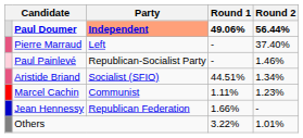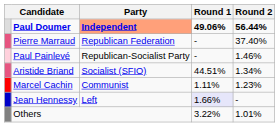 <table class="wikitable" style="font-size: 95%">
 <tr>
 <th colspan=2>Candidate</th>
 <th>Party</th>
 <th>Round 1</th>
 <th>Round 2</th>
 </tr>
 <tr>
 <td bgcolor="#dddddd"> </td>
 <td><strong><a href='#'>Paul Doumer</a></strong></td>
 <td style="background: lightsalmon;"><a href='#'><strong>Independent</strong></a></td>
 <td><strong>49.06%</strong></td>
 <td><strong>56.44%</strong></td>
 </tr>
 <tr>
 <td bgcolor="#E75480"> </td>
 <td><a href='#'>Pierre Marraud</a></td>
-<td><a href='#'>Left</a></td>
+<td><a href='#'>Republican Federation</a></td>
 <td>-</td>
 <td>37.40%</td>
 </tr>
 <tr>
 <td bgcolor="#FFD1DC"> </td>
 <td><a href='#'>Paul Painlevé</a></td>
 <td>Republican-Socialist Party</td>
 <td>-</td>
 <td>1.46%</td>
 </tr>
 <tr>
 <td bgcolor="#E75480"> </td>
 <td><a href='#'>Aristide Briand</a></td>
 <td><a href='#'>Socialist (SFIO)</a></td>
 <td>44.51%</td>
 <td>1.34%</td>
 </tr>
 <tr>
 <td bgcolor="red"> </td>
 <td><a href='#'>Marcel Cachin</a></td>
 <td><a href='#'>Communist</a></td>
 <td>1.11%</td>
 <td>1.23%</td>
 </tr>
 <tr>
 <td bgcolor="#0000C8"> </td>
 <td><a href='#'>Jean Hennessy</a></td>
-<td><a href='#'>Republican Federation</a></td>
-<td>1.66%</td>
+<td><a href='#'>Left</a></td>
+<td style="background: lavender;">1.66%</td>
 <td>-</td>
 </tr>
 <tr>
 <td bgcolor="gray"> </td>
 <td colspan="2">Others</td>
 <td>3.22%</td>
 <td>1.01%</td>
 </tr>
 </table>
